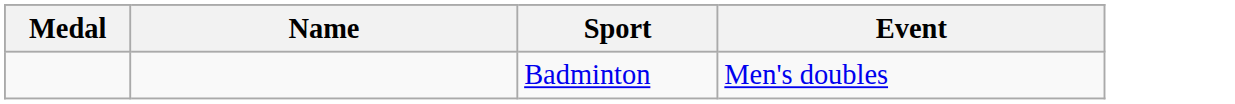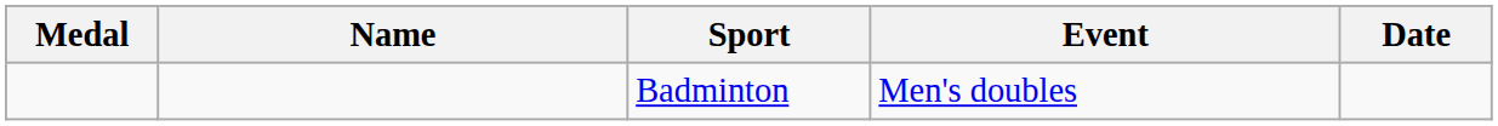 <table class="wikitable sortable" style="font-size:95%">
 <tr>
 <th width=60>Medal</th>
 <th width=200>Name</th>
 <th width=100>Sport</th>
 <th width=200>Event</th>
+<th width=60>Date</th>
 </tr>
 <tr>
 <td></td>
 <td><br></td>
 <td><a href='#'>Badminton</a></td>
 <td><a href='#'>Men's doubles</a></td>
+<td></td>
 </tr>
 </table>
